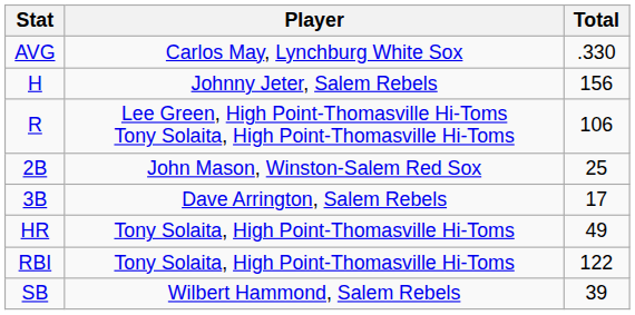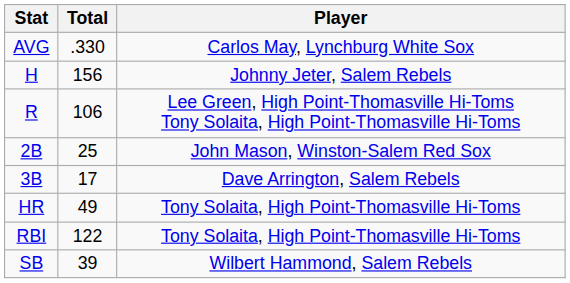 <table class="wikitable" width="40%" style="text-align:center;">
 <tr>
 <th width="5%">Stat</th>
+<th width="5%">Total</th>
 <th width="60%">Player</th>
-<th width="5%">Total</th>
 </tr>
 <tr>
 <td><a href='#'>AVG</a></td>
+<td>.330</td>
 <td><a href='#'>Carlos May</a>, <a href='#'>Lynchburg White Sox</a></td>
-<td>.330</td>
 </tr>
 <tr>
 <td><a href='#'>H</a></td>
+<td>156</td>
 <td><a href='#'>Johnny Jeter</a>, <a href='#'>Salem Rebels</a></td>
-<td>156</td>
 </tr>
 <tr>
 <td><a href='#'>R</a></td>
+<td>106</td>
 <td><a href='#'>Lee Green</a>, <a href='#'>High Point-Thomasville Hi-Toms</a> <br> <a href='#'>Tony Solaita</a>, <a href='#'>High Point-Thomasville Hi-Toms</a></td>
-<td>106</td>
 </tr>
 <tr>
 <td><a href='#'>2B</a></td>
+<td>25</td>
 <td><a href='#'>John Mason</a>, <a href='#'>Winston-Salem Red Sox</a></td>
-<td>25</td>
 </tr>
 <tr>
 <td><a href='#'>3B</a></td>
+<td>17</td>
 <td><a href='#'>Dave Arrington</a>, <a href='#'>Salem Rebels</a></td>
-<td>17</td>
 </tr>
 <tr>
 <td><a href='#'>HR</a></td>
+<td>49</td>
 <td><a href='#'>Tony Solaita</a>, <a href='#'>High Point-Thomasville Hi-Toms</a></td>
-<td>49</td>
 </tr>
 <tr>
 <td><a href='#'>RBI</a></td>
+<td>122</td>
 <td><a href='#'>Tony Solaita</a>, <a href='#'>High Point-Thomasville Hi-Toms</a></td>
-<td>122</td>
 </tr>
 <tr>
 <td><a href='#'>SB</a></td>
+<td>39</td>
 <td><a href='#'>Wilbert Hammond</a>, <a href='#'>Salem Rebels</a></td>
-<td>39</td>
 </tr>
 </table>
